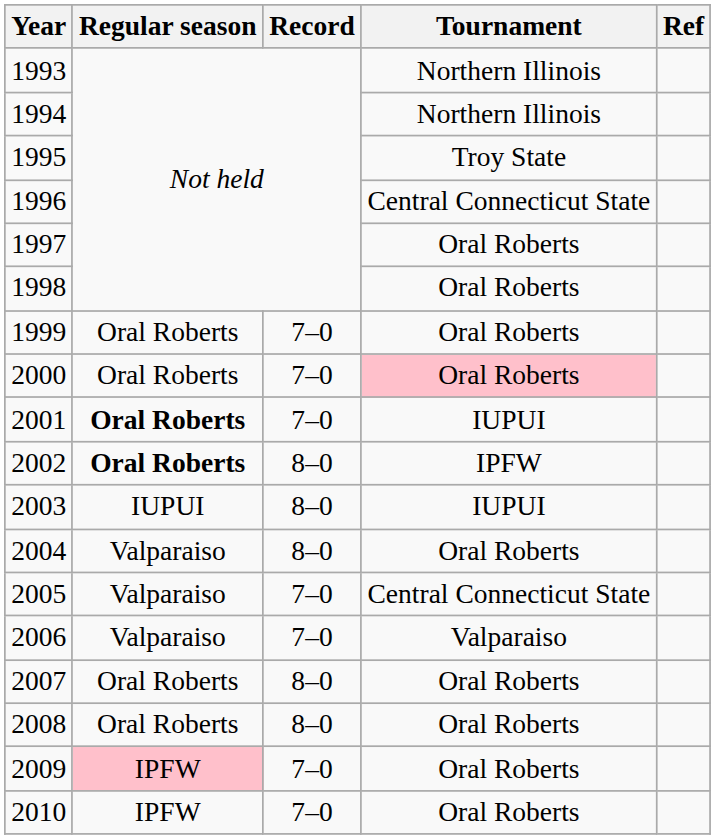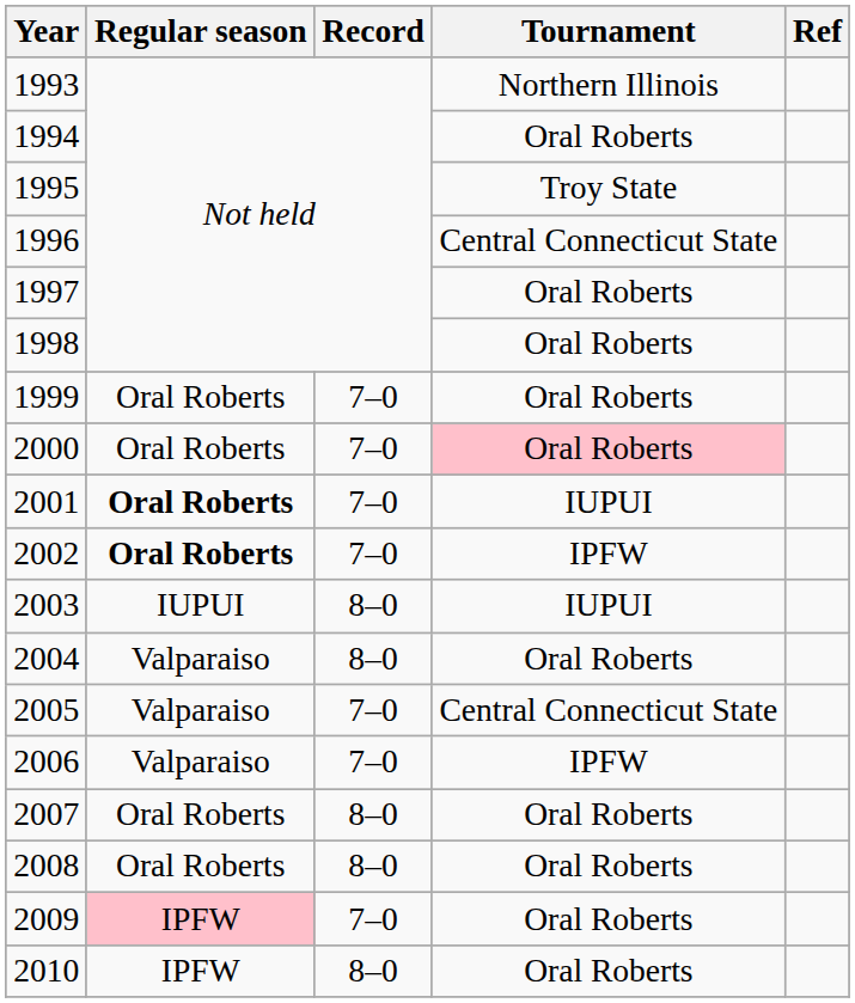 <table class="wikitable" style="text-align:center;" cellspacing="2">
 <tr>
 <th>Year</th>
 <th>Regular season</th>
 <th>Record</th>
 <th>Tournament</th>
 <th>Ref</th>
 </tr>
 <tr>
 <td>1993</td>
 <td rowspan=6 colspan=2><em>Not held</em></td>
 <td>Northern Illinois</td>
 <td></td>
 </tr>
 <tr>
 <td>1994</td>
-<td>Northern Illinois</td>
+<td>Oral Roberts</td>
 <td></td>
 </tr>
 <tr>
 <td>1995</td>
 <td>Troy State</td>
 <td></td>
 </tr>
 <tr>
 <td>1996</td>
 <td>Central Connecticut State</td>
 <td></td>
 </tr>
 <tr>
 <td>1997</td>
 <td>Oral Roberts</td>
 <td></td>
 </tr>
 <tr>
 <td>1998</td>
 <td>Oral Roberts</td>
 <td></td>
 </tr>
 <tr>
 <td>1999</td>
 <td>Oral Roberts</td>
 <td>7–0</td>
 <td>Oral Roberts</td>
 <td></td>
 </tr>
 <tr>
 <td>2000</td>
 <td>Oral Roberts</td>
 <td>7–0</td>
 <td style="background: pink;">Oral Roberts</td>
 <td></td>
 </tr>
 <tr>
 <td>2001</td>
 <td><strong>Oral Roberts</strong></td>
 <td>7–0</td>
 <td>IUPUI</td>
 <td></td>
 </tr>
 <tr>
 <td>2002</td>
 <td><strong>Oral Roberts</strong></td>
-<td>8–0</td>
+<td>7–0</td>
 <td>IPFW</td>
 <td></td>
 </tr>
 <tr>
 <td>2003</td>
 <td>IUPUI</td>
 <td>8–0</td>
 <td>IUPUI</td>
 <td></td>
 </tr>
 <tr>
 <td>2004</td>
 <td>Valparaiso</td>
 <td>8–0</td>
 <td>Oral Roberts</td>
 <td></td>
 </tr>
 <tr>
 <td>2005</td>
 <td>Valparaiso</td>
 <td>7–0</td>
 <td>Central Connecticut State</td>
 <td></td>
 </tr>
 <tr>
 <td>2006</td>
 <td>Valparaiso</td>
 <td>7–0</td>
-<td>Valparaiso</td>
+<td>IPFW</td>
 <td></td>
 </tr>
 <tr>
 <td>2007</td>
 <td>Oral Roberts</td>
 <td>8–0</td>
 <td>Oral Roberts</td>
 <td></td>
 </tr>
 <tr>
 <td>2008</td>
 <td>Oral Roberts</td>
 <td>8–0</td>
 <td>Oral Roberts</td>
 <td></td>
 </tr>
 <tr>
 <td>2009</td>
 <td style="background: pink;">IPFW</td>
 <td>7–0</td>
 <td>Oral Roberts</td>
 <td></td>
 </tr>
 <tr>
 <td>2010</td>
 <td>IPFW</td>
-<td>7–0</td>
+<td>8–0</td>
 <td>Oral Roberts</td>
 <td></td>
 </tr>
 </table>
